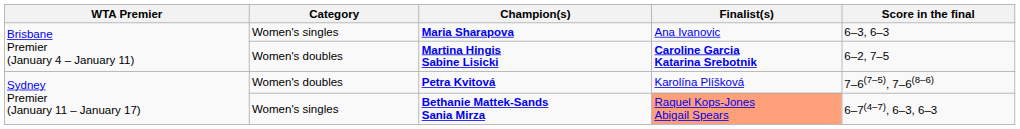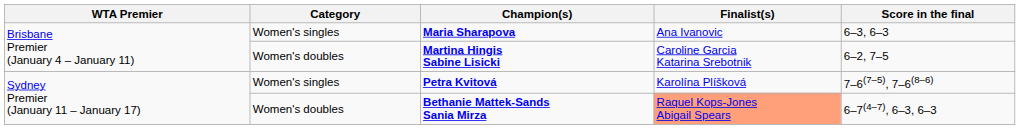 <table class="wikitable"  style="font-size:90%; width:100%;">
 <tr>
 <th>WTA Premier</th>
 <th>Category</th>
 <th>Champion(s)</th>
 <th>Finalist(s)</th>
 <th>Score in the final</th>
 </tr>
 <tr>
 <td rowspan="2"><a href='#'>Brisbane</a><br>Premier <br>(January 4 – January 11)</td>
 <td>Women's singles</td>
 <td> <strong><a href='#'>Maria Sharapova</a></strong></td>
 <td> <a href='#'>Ana Ivanovic</a></td>
 <td>6–3, 6–3</td>
 </tr>
 <tr>
 <td>Women's doubles</td>
 <td> <strong><a href='#'>Martina Hingis</a></strong> <br> <strong><a href='#'>Sabine Lisicki</a></strong></td>
-<td><strong> <a href='#'>Caroline Garcia</a>  <br> <a href='#'>Katarina Srebotnik</a></strong></td>
+<td> <a href='#'>Caroline Garcia</a>  <br> <a href='#'>Katarina Srebotnik</a></td>
 <td>6–2, 7–5</td>
 </tr>
 <tr>
 <td rowspan="2"><a href='#'>Sydney</a><br>Premier <br>(January 11 – January 17)</td>
-<td>Women's doubles</td>
+<td>Women's singles</td>
 <td> <strong><a href='#'>Petra Kvitová</a></strong></td>
 <td> <a href='#'>Karolína Plíšková</a></td>
 <td>7–6<sup>(7–5)</sup>, 7–6<sup>(8–6)</sup></td>
 </tr>
 <tr>
-<td>Women's singles</td>
+<td>Women's doubles</td>
 <td> <strong><a href='#'>Bethanie Mattek-Sands</a></strong> <br> <strong><a href='#'>Sania Mirza</a></strong></td>
 <td style="background: lightsalmon;"> <a href='#'>Raquel Kops-Jones</a> <br> <a href='#'>Abigail Spears</a></td>
 <td>6–7<sup>(4–7)</sup>, 6–3, 6–3</td>
 </tr>
 </table>
